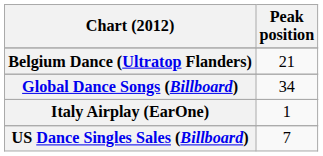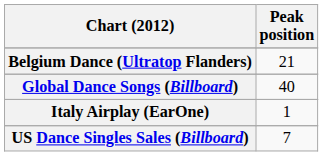 <table class="wikitable plainrowheaders sortable" style="text-align:center">
 <tr>
 <th>Chart (2012)</th>
 <th>Peak<br>position</th>
 </tr>
 <tr>
 </tr>
 <tr>
 <th scope="row">Belgium Dance (<a href='#'>Ultratop</a> Flanders)</th>
 <td>21</td>
 </tr>
 <tr>
 </tr>
 <tr>
 <th scope="row"><a href='#'>Global Dance Songs</a> (<em><a href='#'>Billboard</a></em>)</th>
-<td>34</td>
+<td>40</td>
 </tr>
 <tr>
 </tr>
 <tr>
 </tr>
 <tr>
 <th scope="row">Italy Airplay (EarOne)</th>
 <td>1</td>
 </tr>
 <tr>
 </tr>
 <tr>
 </tr>
 <tr>
 </tr>
 <tr>
 </tr>
 <tr>
 <th scope="row">US <a href='#'>Dance Singles Sales</a> (<em><a href='#'>Billboard</a></em>)</th>
 <td>7</td>
 </tr>
 </table>
